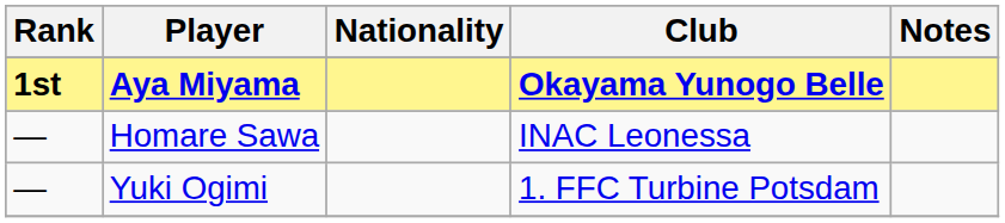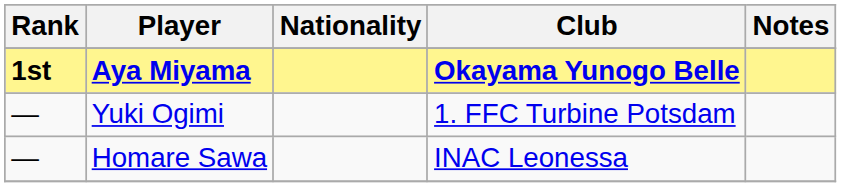 <table class="wikitable">
 <tr>
 <th>Rank</th>
 <th>Player</th>
 <th>Nationality</th>
 <th>Club</th>
 <th>Notes</th>
 </tr>
 <tr>
 </tr>
 <tr bgcolor="#FFF68F">
 <td><strong>1st</strong></td>
 <td><strong><a href='#'>Aya Miyama</a></strong></td>
 <td><strong></strong></td>
 <td><strong> <a href='#'>Okayama Yunogo Belle</a></strong></td>
 <td></td>
 </tr>
 <tr>
 <td>—</td>
+<td><a href='#'>Yuki Ogimi</a></td>
+<td></td>
+<td> <a href='#'>1. FFC Turbine Potsdam</a></td>
+<td></td>
+</tr>
+<tr>
+<td>—</td>
 <td><a href='#'>Homare Sawa</a></td>
 <td></td>
 <td> <a href='#'>INAC Leonessa</a></td>
 <td></td>
 </tr>
 <tr>
-<td>—</td>
-<td><a href='#'>Yuki Ogimi</a></td>
-<td></td>
-<td> <a href='#'>1. FFC Turbine Potsdam</a></td>
-<td></td>
-</tr>
-<tr>
 </tr>
 </table>
